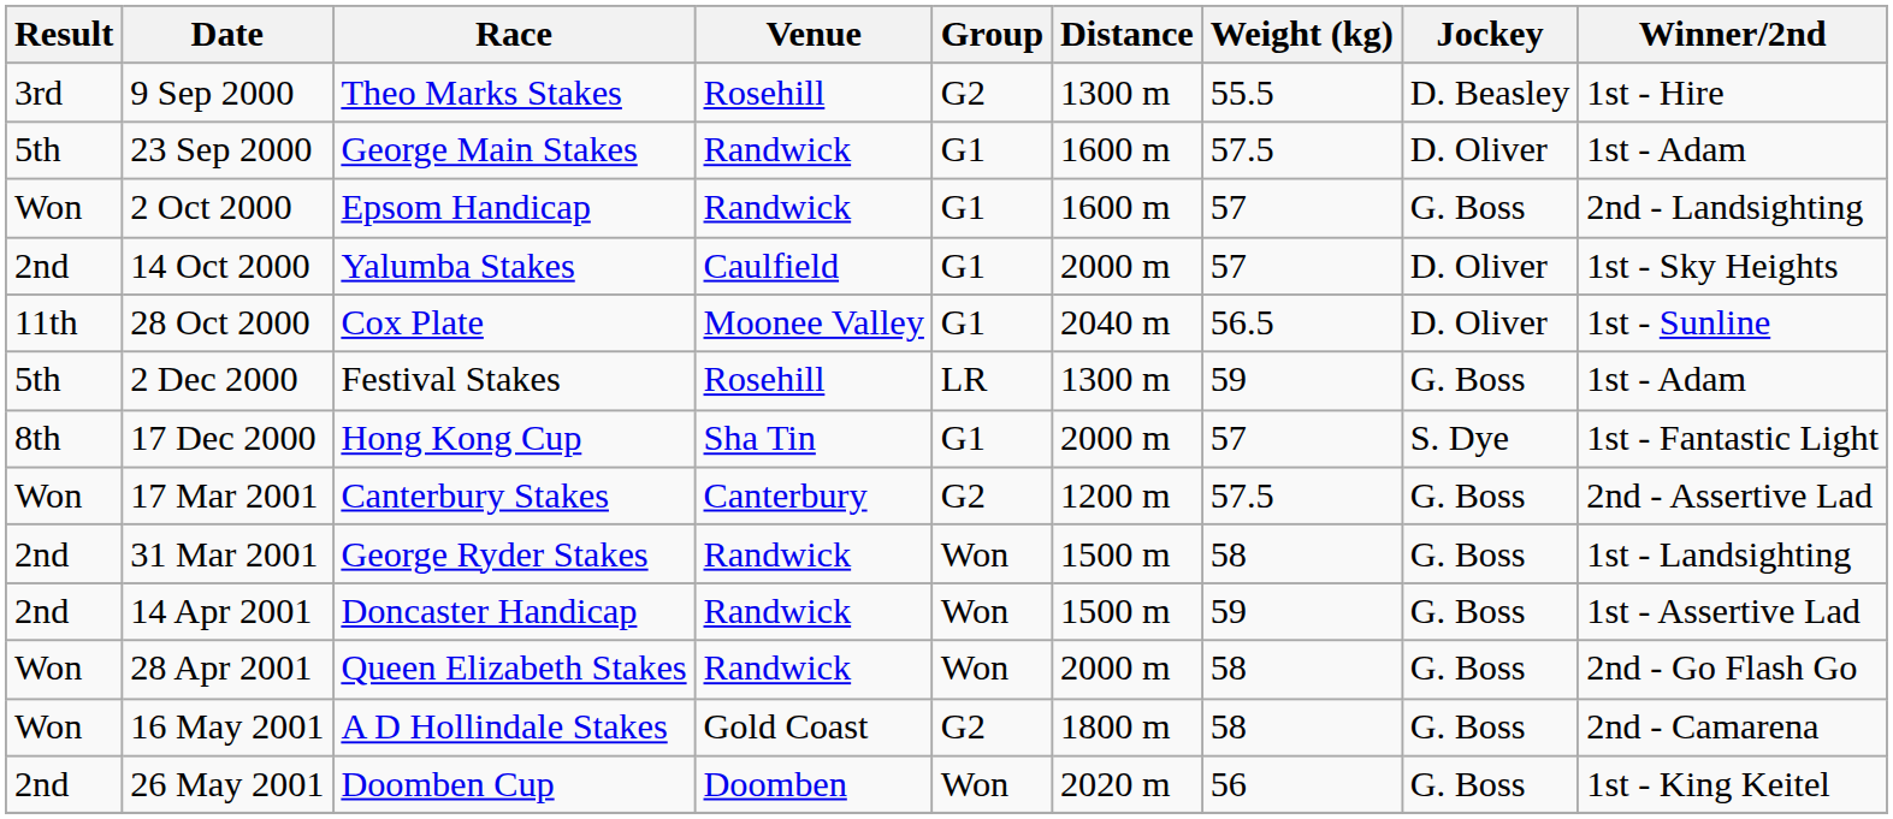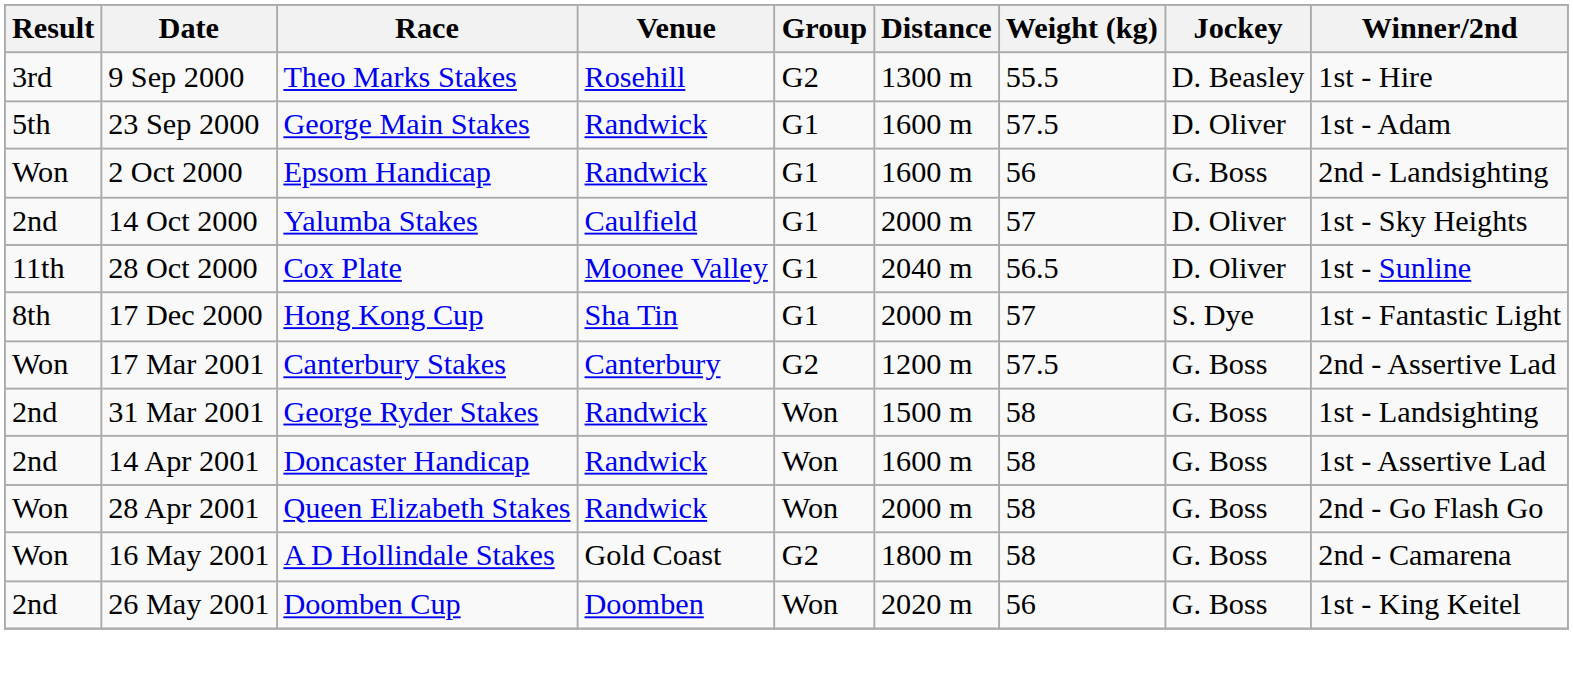 <table class="wikitable">
 <tr>
 <th>Result</th>
 <th>Date</th>
 <th>Race</th>
 <th>Venue</th>
 <th>Group</th>
 <th>Distance</th>
 <th>Weight (kg)</th>
 <th>Jockey</th>
 <th>Winner/2nd</th>
 </tr>
 <tr>
 <td>3rd</td>
 <td>9 Sep 2000</td>
 <td><a href='#'>Theo Marks Stakes</a></td>
 <td><a href='#'>Rosehill</a></td>
 <td>G2</td>
 <td>1300 m</td>
 <td>55.5</td>
 <td>D. Beasley</td>
 <td>1st - Hire</td>
 </tr>
 <tr>
 <td>5th</td>
 <td>23 Sep 2000</td>
 <td><a href='#'>George Main Stakes</a></td>
 <td><a href='#'>Randwick</a></td>
 <td>G1</td>
 <td>1600 m</td>
 <td>57.5</td>
 <td>D. Oliver</td>
 <td>1st - Adam</td>
 </tr>
 <tr>
 <td>Won</td>
 <td>2 Oct 2000</td>
 <td><a href='#'>Epsom Handicap</a></td>
 <td><a href='#'>Randwick</a></td>
 <td>G1</td>
 <td>1600 m</td>
-<td>57</td>
+<td>56</td>
 <td>G. Boss</td>
 <td>2nd - Landsighting</td>
 </tr>
 <tr>
 <td>2nd</td>
 <td>14 Oct 2000</td>
 <td><a href='#'>Yalumba Stakes</a></td>
 <td><a href='#'>Caulfield</a></td>
 <td>G1</td>
 <td>2000 m</td>
 <td>57</td>
 <td>D. Oliver</td>
 <td>1st - Sky Heights</td>
 </tr>
 <tr>
 <td>11th</td>
 <td>28 Oct 2000</td>
 <td><a href='#'>Cox Plate</a></td>
 <td><a href='#'>Moonee Valley</a></td>
 <td>G1</td>
 <td>2040 m</td>
 <td>56.5</td>
 <td>D. Oliver</td>
 <td>1st - <a href='#'>Sunline</a></td>
-</tr>
-<tr>
-<td>5th</td>
-<td>2 Dec 2000</td>
-<td>Festival Stakes</td>
-<td><a href='#'>Rosehill</a></td>
-<td>LR</td>
-<td>1300 m</td>
-<td>59</td>
-<td>G. Boss</td>
-<td>1st - Adam</td>
 </tr>
 <tr>
 <td>8th</td>
 <td>17 Dec 2000</td>
 <td><a href='#'>Hong Kong Cup</a></td>
 <td><a href='#'>Sha Tin</a></td>
 <td>G1</td>
 <td>2000 m</td>
 <td>57</td>
 <td>S. Dye</td>
 <td>1st - Fantastic Light</td>
 </tr>
 <tr>
 <td>Won</td>
 <td>17 Mar 2001</td>
 <td><a href='#'>Canterbury Stakes</a></td>
 <td><a href='#'>Canterbury</a></td>
 <td>G2</td>
 <td>1200 m</td>
 <td>57.5</td>
 <td>G. Boss</td>
 <td>2nd - Assertive Lad</td>
 </tr>
 <tr>
 <td>2nd</td>
 <td>31 Mar 2001</td>
 <td><a href='#'>George Ryder Stakes</a></td>
 <td><a href='#'>Randwick</a></td>
 <td>Won</td>
 <td>1500 m</td>
 <td>58</td>
 <td>G. Boss</td>
 <td>1st - Landsighting</td>
 </tr>
 <tr>
 <td>2nd</td>
 <td>14 Apr 2001</td>
 <td><a href='#'>Doncaster Handicap</a></td>
 <td><a href='#'>Randwick</a></td>
 <td>Won</td>
-<td>1500 m</td>
-<td>59</td>
+<td>1600 m</td>
+<td>58</td>
 <td>G. Boss</td>
 <td>1st - Assertive Lad</td>
 </tr>
 <tr>
 <td>Won</td>
 <td>28 Apr 2001</td>
 <td><a href='#'>Queen Elizabeth Stakes</a></td>
 <td><a href='#'>Randwick</a></td>
 <td>Won</td>
 <td>2000 m</td>
 <td>58</td>
 <td>G. Boss</td>
 <td>2nd - Go Flash Go</td>
 </tr>
 <tr>
 <td>Won</td>
 <td>16 May 2001</td>
 <td><a href='#'>A D Hollindale Stakes</a></td>
 <td>Gold Coast</td>
 <td>G2</td>
 <td>1800 m</td>
 <td>58</td>
 <td>G. Boss</td>
 <td>2nd - Camarena</td>
 </tr>
 <tr>
 <td>2nd</td>
 <td>26 May 2001</td>
 <td><a href='#'>Doomben Cup</a></td>
 <td><a href='#'>Doomben</a></td>
 <td>Won</td>
 <td>2020 m</td>
 <td>56</td>
 <td>G. Boss</td>
 <td>1st - King Keitel</td>
 </tr>
 <tr>
 </tr>
 </table>
